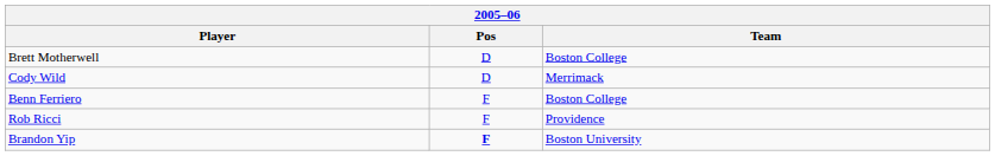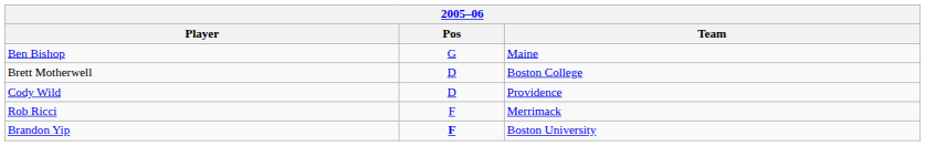 <table class="wikitable" width=95%>
 <tr>
 <th colspan=3><a href='#'>2005–06</a></th>
 </tr>
 <tr>
 <th>Player</th>
 <th>Pos</th>
 <th>Team</th>
 </tr>
 <tr>
+<td><a href='#'>Ben Bishop</a></td>
+<td align=center><a href='#'>G</a></td>
+<td><a href='#'>Maine</a></td>
+</tr>
+<tr>
 <td>Brett Motherwell</td>
 <td align=center><a href='#'>D</a></td>
 <td><a href='#'>Boston College</a></td>
 </tr>
 <tr>
 <td><a href='#'>Cody Wild</a></td>
 <td align=center><a href='#'>D</a></td>
-<td><a href='#'>Merrimack</a></td>
-</tr>
-<tr>
-<td><a href='#'>Benn Ferriero</a></td>
-<td align=center><a href='#'>F</a></td>
-<td><a href='#'>Boston College</a></td>
+<td><a href='#'>Providence</a></td>
 </tr>
 <tr>
 <td><a href='#'>Rob Ricci</a></td>
 <td align=center><a href='#'>F</a></td>
-<td><a href='#'>Providence</a></td>
+<td><a href='#'>Merrimack</a></td>
 </tr>
 <tr>
 <td><a href='#'>Brandon Yip</a></td>
 <td align=center><strong><a href='#'>F</a></strong></td>
 <td><a href='#'>Boston University</a></td>
 </tr>
 </table>
